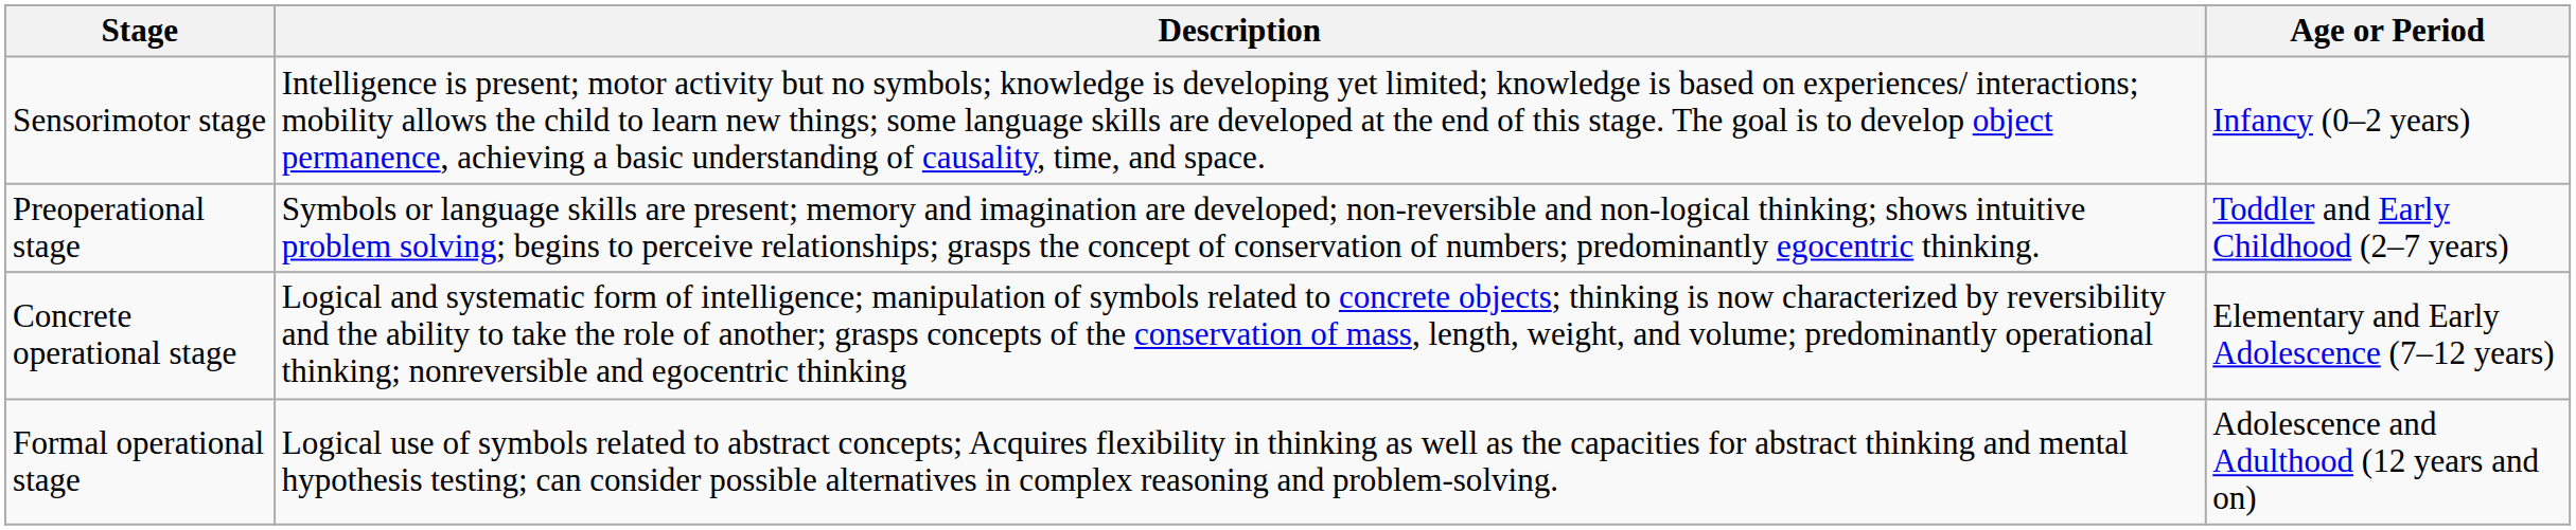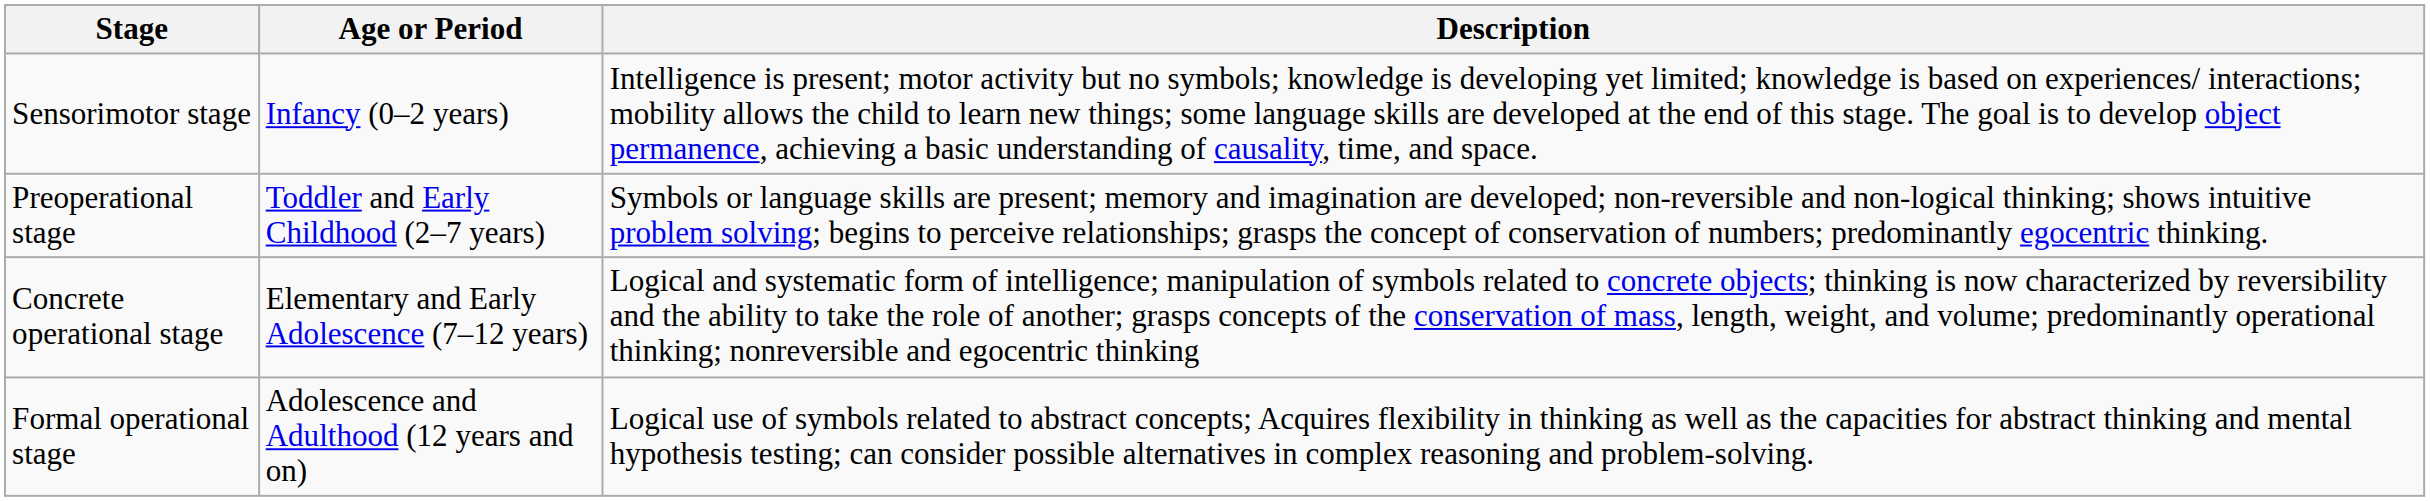 <table class="wikitable">
 <tr>
 <th>Stage</th>
+<th>Age or Period</th>
 <th>Description</th>
-<th>Age or Period</th>
 </tr>
 <tr>
 <td>Sensorimotor stage</td>
+<td><a href='#'>Infancy</a> (0–2 years)</td>
 <td>Intelligence is present; motor activity but no symbols; knowledge is developing yet limited; knowledge is based on experiences/ interactions; mobility allows the child to learn new things; some language skills are developed at the end of this stage. The goal is to develop <a href='#'>object permanence</a>, achieving a basic understanding of <a href='#'>causality</a>, time, and space.</td>
-<td><a href='#'>Infancy</a> (0–2 years)</td>
 </tr>
 <tr>
 <td>Preoperational stage</td>
+<td><a href='#'>Toddler</a> and <a href='#'>Early Childhood</a> (2–7 years)</td>
 <td>Symbols or language skills are present; memory and imagination are developed; non-reversible and non-logical thinking; shows intuitive <a href='#'>problem solving</a>; begins to perceive relationships; grasps the concept of conservation of numbers; predominantly <a href='#'>egocentric</a> thinking.</td>
-<td><a href='#'>Toddler</a> and <a href='#'>Early Childhood</a> (2–7 years)</td>
 </tr>
 <tr>
 <td>Concrete operational stage</td>
+<td>Elementary and Early <a href='#'>Adolescence</a> (7–12 years)</td>
 <td>Logical and systematic form of intelligence; manipulation of symbols related to <a href='#'>concrete objects</a>; thinking is now characterized by reversibility and the ability to take the role of another; grasps concepts of the <a href='#'>conservation of mass</a>, length, weight, and volume; predominantly operational thinking; nonreversible and egocentric thinking</td>
-<td>Elementary and Early <a href='#'>Adolescence</a> (7–12 years)</td>
 </tr>
 <tr>
 <td>Formal operational stage</td>
+<td>Adolescence and <a href='#'>Adulthood</a> (12 years and on)</td>
 <td>Logical use of symbols related to abstract concepts; Acquires flexibility in thinking as well as the capacities for abstract thinking and mental hypothesis testing; can consider possible alternatives in complex reasoning and problem-solving.</td>
-<td>Adolescence and <a href='#'>Adulthood</a> (12 years and on)</td>
 </tr>
 </table>
